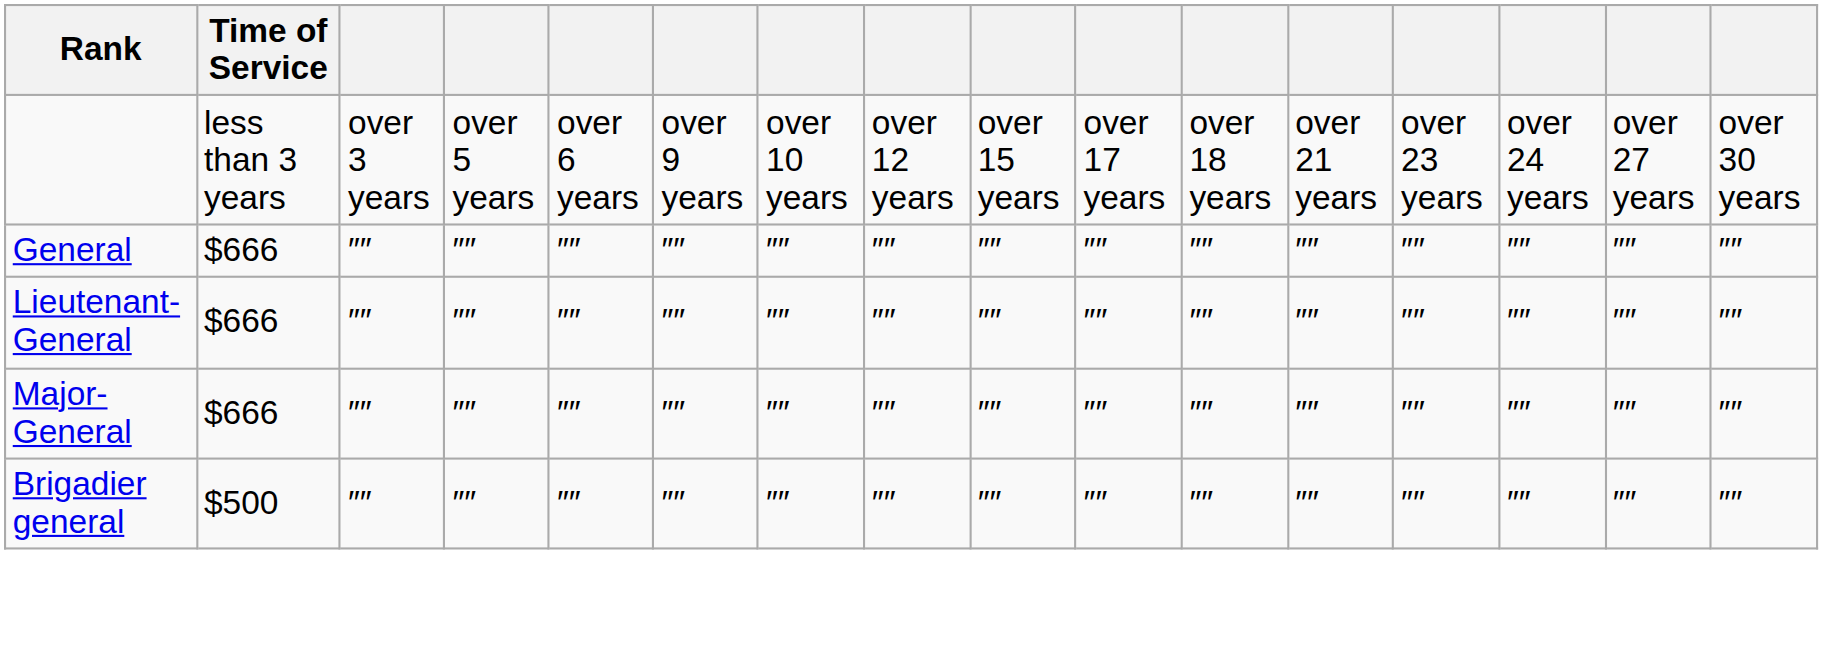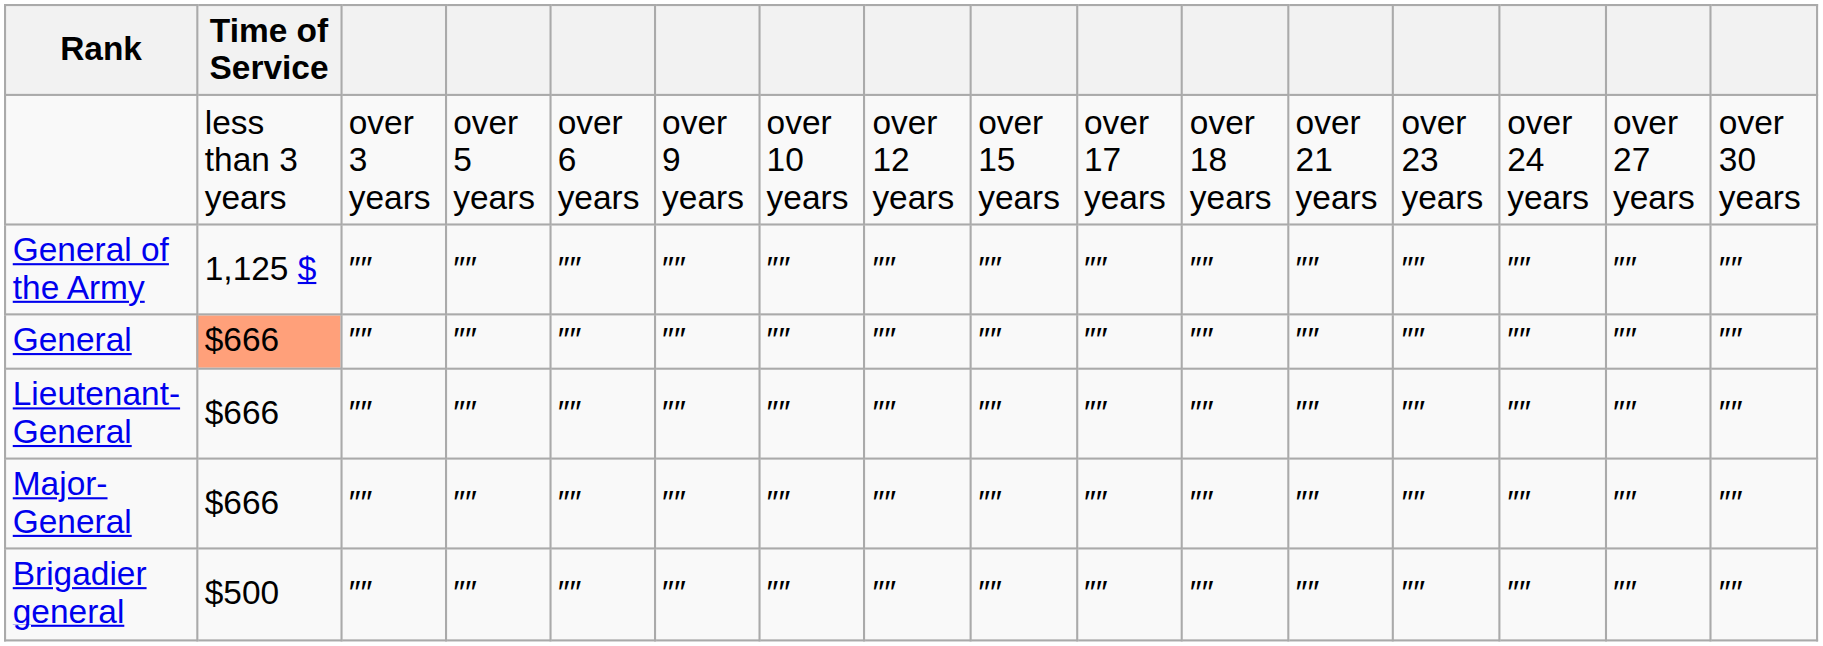 <table class="wikitable mw-collapsible">
 <tr>
 <th>Rank</th>
 <th>Time of Service</th>
 <th></th>
 <th></th>
 <th></th>
 <th></th>
 <th></th>
 <th></th>
 <th></th>
 <th></th>
 <th></th>
 <th></th>
 <th></th>
 <th></th>
 <th></th>
 <th></th>
 </tr>
 <tr>
 <td></td>
 <td>less than 3 years</td>
 <td>over 3 years</td>
 <td>over 5 years</td>
 <td>over 6 years</td>
 <td>over 9 years</td>
 <td>over 10 years</td>
 <td>over 12 years</td>
 <td>over 15 years</td>
 <td>over 17 years</td>
 <td>over 18 years</td>
 <td>over 21 years</td>
 <td>over 23 years</td>
 <td>over 24 years</td>
 <td>over 27 years</td>
 <td>over 30 years</td>
 </tr>
 <tr>
+<td><a href='#'>General of the Army</a></td>
+<td>1,125 <a href='#'>$</a></td>
+<td>″″</td>
+<td>″″</td>
+<td>″″</td>
+<td>″″</td>
+<td>″″</td>
+<td>″″</td>
+<td>″″</td>
+<td>″″</td>
+<td>″″</td>
+<td>″″</td>
+<td>″″</td>
+<td>″″</td>
+<td>″″</td>
+<td>″″</td>
+</tr>
+<tr>
 <td><a href='#'>General</a></td>
-<td>$666</td>
+<td style="background: lightsalmon;">$666</td>
 <td>″″</td>
 <td>″″</td>
 <td>″″</td>
 <td>″″</td>
 <td>″″</td>
 <td>″″</td>
 <td>″″</td>
 <td>″″</td>
 <td>″″</td>
 <td>″″</td>
 <td>″″</td>
 <td>″″</td>
 <td>″″</td>
 <td>″″</td>
 </tr>
 <tr>
 <td><a href='#'>Lieutenant-General</a></td>
 <td>$666</td>
 <td>″″</td>
 <td>″″</td>
 <td>″″</td>
 <td>″″</td>
 <td>″″</td>
 <td>″″</td>
 <td>″″</td>
 <td>″″</td>
 <td>″″</td>
 <td>″″</td>
 <td>″″</td>
 <td>″″</td>
 <td>″″</td>
 <td>″″</td>
 </tr>
 <tr>
 <td><a href='#'>Major-General</a></td>
 <td>$666</td>
 <td>″″</td>
 <td>″″</td>
 <td>″″</td>
 <td>″″</td>
 <td>″″</td>
 <td>″″</td>
 <td>″″</td>
 <td>″″</td>
 <td>″″</td>
 <td>″″</td>
 <td>″″</td>
 <td>″″</td>
 <td>″″</td>
 <td>″″</td>
 </tr>
 <tr>
 <td><a href='#'>Brigadier general</a></td>
 <td>$500</td>
 <td>″″</td>
 <td>″″</td>
 <td>″″</td>
 <td>″″</td>
 <td>″″</td>
 <td>″″</td>
 <td>″″</td>
 <td>″″</td>
 <td>″″</td>
 <td>″″</td>
 <td>″″</td>
 <td>″″</td>
 <td>″″</td>
 <td>″″</td>
 </tr>
 </table>
